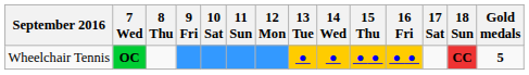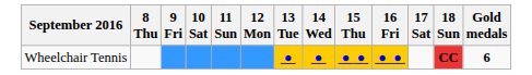 <table class="wikitable" style="margin:0.5em auto; font-size:90%; line-height:1.25em;">
 <tr>
 <th>September 2016</th>
-<th>7<br>Wed</th>
 <th>8<br>Thu</th>
 <th>9<br>Fri</th>
 <th>10<br>Sat</th>
 <th>11<br>Sun</th>
 <th>12<br>Mon</th>
 <th>13<br>Tue</th>
 <th>14<br>Wed</th>
 <th>15<br>Thu</th>
 <th>16<br>Fri</th>
 <th>17<br>Sat</th>
 <th>18<br>Sun</th>
 <th>Gold<br>medals</th>
 </tr>
 <tr style="text-align:center;">
 <td align="left"> Wheelchair Tennis</td>
-<td style="background:#0c3;"><strong>OC</strong></td>
 <td></td>
 <td style="background:#39f;"></td>
 <td style="background:#39f;"></td>
 <td style="background:#39f;"></td>
 <td style="background:#39f;"></td>
 <td style="background:#fc0;"><a href='#'> ● </a></td>
 <td style="background:#fc0;"><a href='#'> ● </a></td>
 <td style="background:#fc0;"><a href='#'> ● </a><a href='#'> ● </a></td>
 <td style="background:#fc0;"><a href='#'> ● </a><a href='#'> ● </a></td>
 <td></td>
 <td style="background:#e33;"><strong>CC</strong></td>
-<td><strong>5</strong></td>
+<td><strong>6</strong></td>
 </tr>
 </table>
